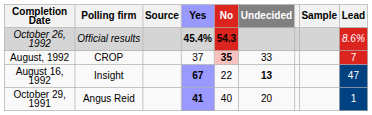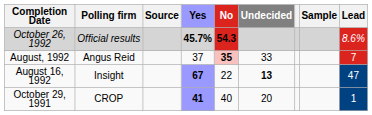 <table class="wikitable sortable" style="text-align:center;font-size:95%;line-height:14px">
 <tr>
 <th style="width:100px;">Completion Date</th>
 <th>Polling firm</th>
 <th>Source</th>
 <th class="unsortable" style="background:#99f;">Yes</th>
 <th class="unsortable" style="background:#dc241f; color:white;">No</th>
 <th class="unsortable"  style="background:gray;color:white">Undecided</th>
 <th></th>
 <th>Sample</th>
 <th class="unsortable">Lead</th>
 </tr>
 <tr>
 <td style="background:#D5D5D5"><em>October 26, 1992</em></td>
 <td style="background:#D5D5D5"><em>Official results</em></td>
 <td style="background:#D5D5D5"></td>
-<td style="background:#D5D5D5"><strong>45.4%</strong></td>
+<td style="background:#D5D5D5"><strong>45.7%</strong></td>
 <td style="background:#dc241f"><strong>54.3</strong></td>
 <td style="background:#D5D5D5"></td>
 <td style="background:#D5D5D5"></td>
 <td style="background:#D5D5D5"></td>
 <td style="background:#dc241f; color:white;"><em>8.6%</em></td>
 </tr>
 <tr>
 <td>August, 1992</td>
-<td>CROP</td>
+<td>Angus Reid</td>
 <td></td>
 <td>37</td>
 <td style="background:#f8c1be;"><strong>35</strong></td>
 <td>33</td>
 <td></td>
 <td></td>
 <td style="background:#dc241f; color:white;">7</td>
 </tr>
 <tr>
 <td>August 16, 1992</td>
 <td>Insight</td>
 <td></td>
 <td style="background:#99f;"><strong>67</strong></td>
 <td>22</td>
 <td><strong>13</strong></td>
 <td></td>
 <td></td>
 <td style="background:#004281; color:white;">47</td>
 </tr>
 <tr>
 <td>October 29, 1991</td>
-<td>Angus Reid</td>
+<td>CROP</td>
 <td></td>
 <td style="background:#99f;"><strong>41</strong></td>
 <td>40</td>
 <td>20</td>
 <td></td>
 <td></td>
 <td style="background:#004281; color:white;">1</td>
 </tr>
 </table>
